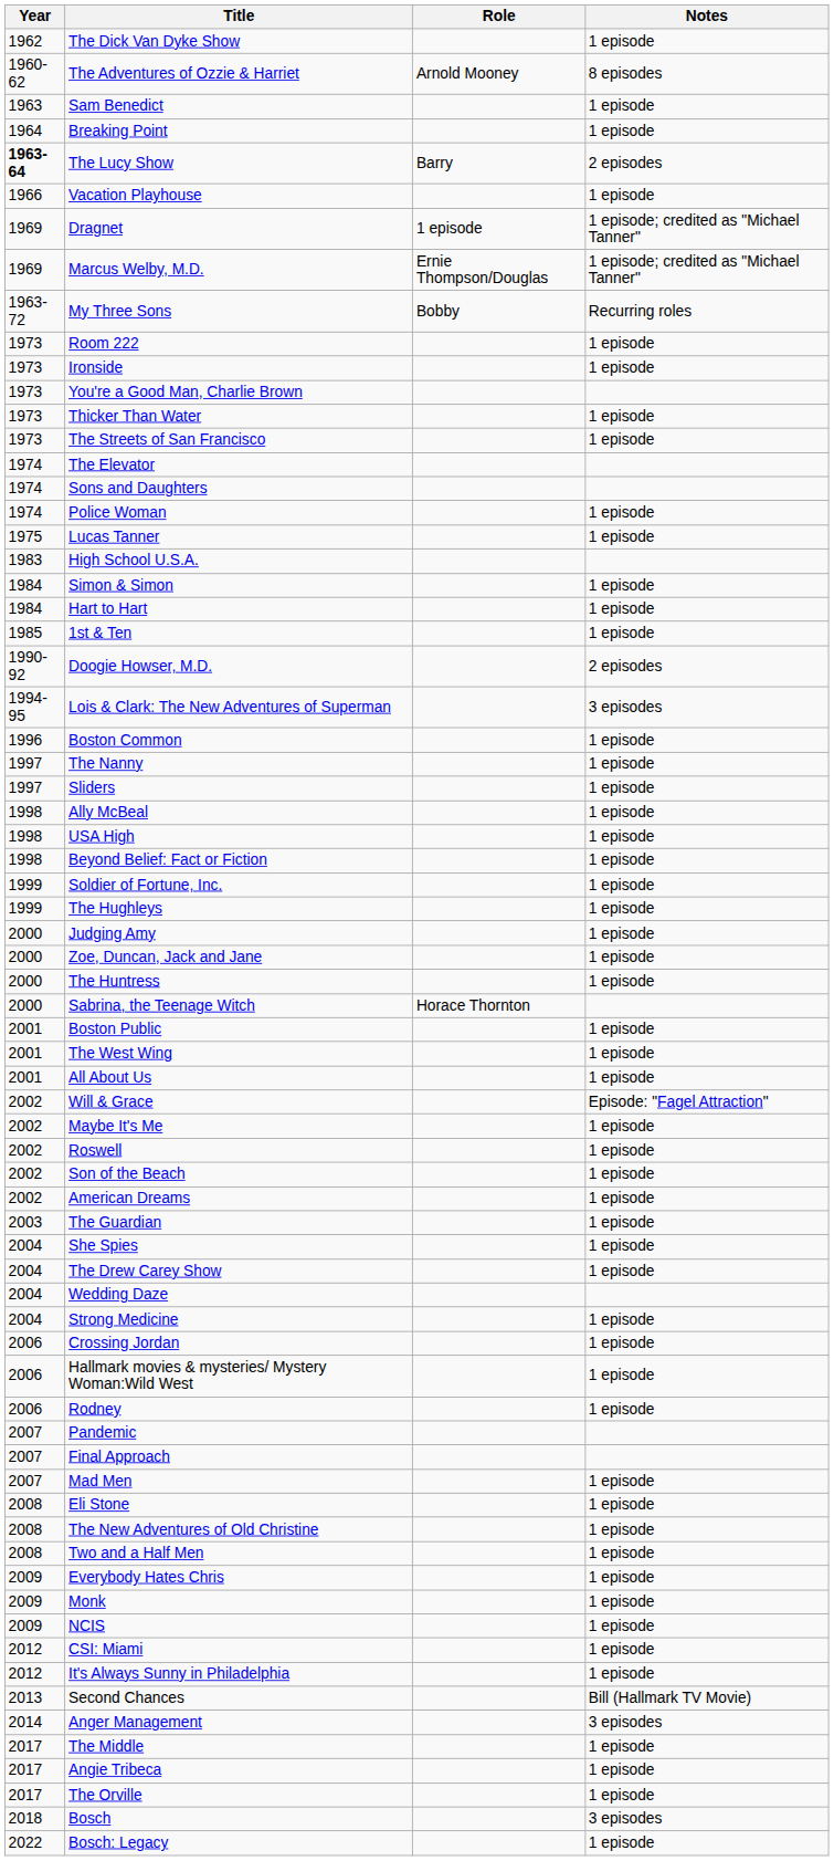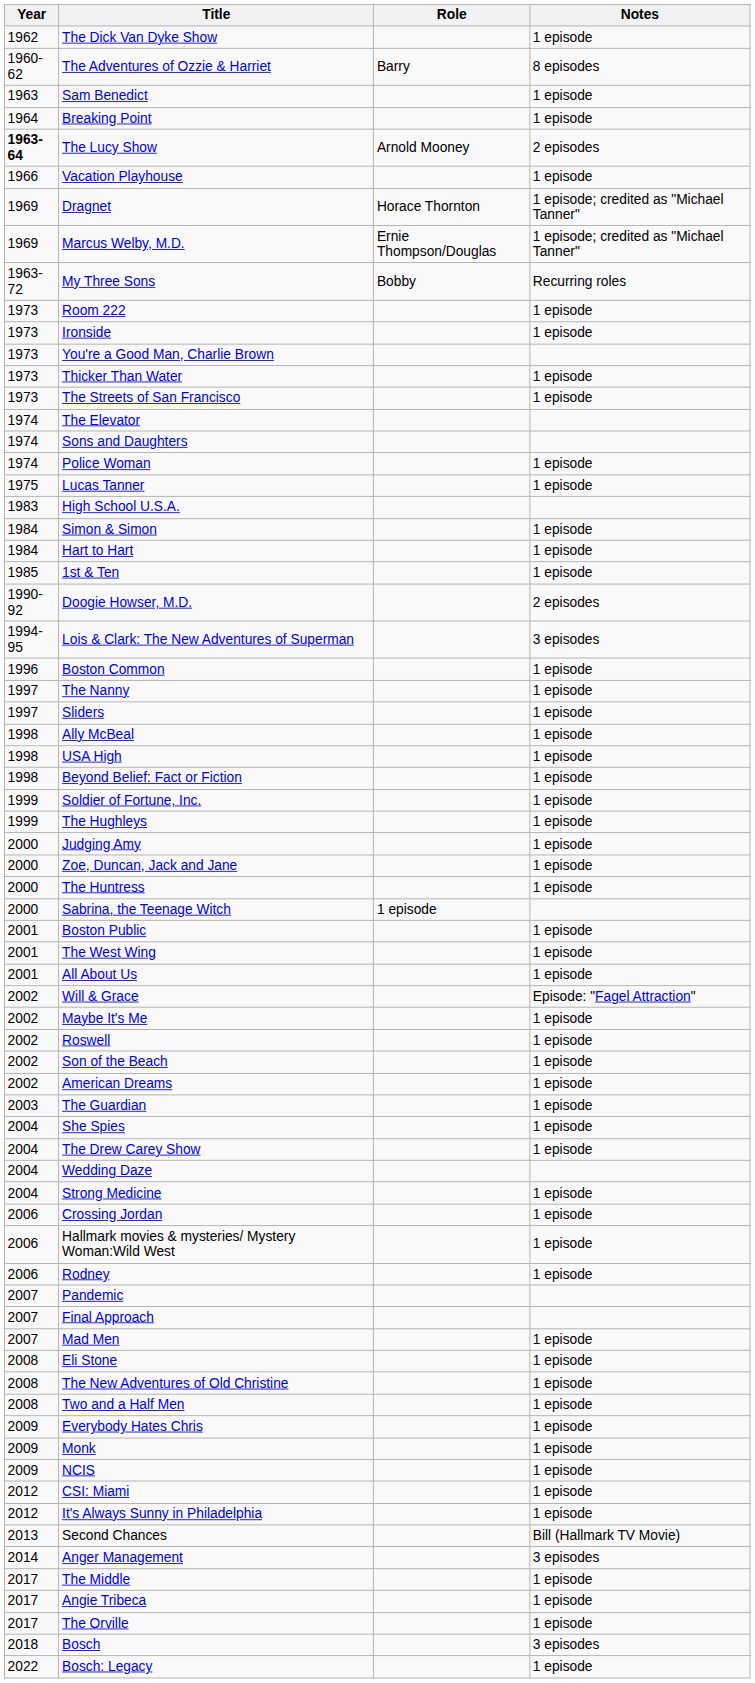 <table class = "wikitable unsortable">
 <tr>
 <th>Year</th>
 <th>Title</th>
 <th>Role</th>
 <th>Notes</th>
 </tr>
 <tr>
 <td>1962</td>
 <td><a href='#'>The Dick Van Dyke Show</a></td>
 <td></td>
 <td>1 episode</td>
 </tr>
 <tr>
 <td>1960-62</td>
 <td><a href='#'>The Adventures of Ozzie & Harriet</a></td>
-<td>Arnold Mooney</td>
+<td>Barry</td>
 <td>8 episodes</td>
 </tr>
 <tr>
 <td>1963</td>
 <td><a href='#'>Sam Benedict</a></td>
 <td></td>
 <td>1 episode</td>
 </tr>
 <tr>
 <td>1964</td>
 <td><a href='#'>Breaking Point</a></td>
 <td></td>
 <td>1 episode</td>
 </tr>
 <tr>
 <td><strong>1963-64</strong></td>
 <td><a href='#'>The Lucy Show</a></td>
-<td>Barry</td>
+<td>Arnold Mooney</td>
 <td>2 episodes</td>
 </tr>
 <tr>
 <td>1966</td>
 <td><a href='#'>Vacation Playhouse</a></td>
 <td></td>
 <td>1 episode</td>
 </tr>
 <tr>
 <td>1969</td>
 <td><a href='#'>Dragnet</a></td>
-<td>1 episode</td>
+<td>Horace Thornton</td>
 <td>1 episode; credited as "Michael Tanner"</td>
 </tr>
 <tr>
 <td>1969</td>
 <td><a href='#'>Marcus Welby, M.D.</a></td>
 <td>Ernie Thompson/Douglas</td>
 <td>1 episode; credited as "Michael Tanner"</td>
 </tr>
 <tr>
 <td>1963-72</td>
 <td><a href='#'>My Three Sons</a></td>
 <td>Bobby</td>
 <td>Recurring roles</td>
 </tr>
 <tr>
 <td>1973</td>
 <td><a href='#'>Room 222</a></td>
 <td></td>
 <td>1 episode</td>
 </tr>
 <tr>
 <td>1973</td>
 <td><a href='#'>Ironside</a></td>
 <td></td>
 <td>1 episode</td>
 </tr>
 <tr>
 <td>1973</td>
 <td><a href='#'>You're a Good Man, Charlie Brown</a></td>
 <td></td>
 <td></td>
 </tr>
 <tr>
 <td>1973</td>
 <td><a href='#'>Thicker Than Water</a></td>
 <td></td>
 <td>1 episode</td>
 </tr>
 <tr>
 <td>1973</td>
 <td><a href='#'>The Streets of San Francisco</a></td>
 <td></td>
 <td>1 episode</td>
 </tr>
 <tr>
 <td>1974</td>
 <td><a href='#'>The Elevator</a></td>
 <td></td>
 <td></td>
 </tr>
 <tr>
 <td>1974</td>
 <td><a href='#'>Sons and Daughters</a></td>
 <td></td>
 <td></td>
 </tr>
 <tr>
 <td>1974</td>
 <td><a href='#'>Police Woman</a></td>
 <td></td>
 <td>1 episode</td>
 </tr>
 <tr>
 <td>1975</td>
 <td><a href='#'>Lucas Tanner</a></td>
 <td></td>
 <td>1 episode</td>
 </tr>
 <tr>
 <td>1983</td>
 <td><a href='#'>High School U.S.A.</a></td>
 <td></td>
 <td></td>
 </tr>
 <tr>
 <td>1984</td>
 <td><a href='#'>Simon & Simon</a></td>
 <td></td>
 <td>1 episode</td>
 </tr>
 <tr>
 <td>1984</td>
 <td><a href='#'>Hart to Hart</a></td>
 <td></td>
 <td>1 episode</td>
 </tr>
 <tr>
 <td>1985</td>
 <td><a href='#'>1st & Ten</a></td>
 <td></td>
 <td>1 episode</td>
 </tr>
 <tr>
 <td>1990-92</td>
 <td><a href='#'>Doogie Howser, M.D.</a></td>
 <td></td>
 <td>2 episodes</td>
 </tr>
 <tr>
 <td>1994-95</td>
 <td><a href='#'>Lois & Clark: The New Adventures of Superman</a></td>
 <td></td>
 <td>3 episodes</td>
 </tr>
 <tr>
 <td>1996</td>
 <td><a href='#'>Boston Common</a></td>
 <td></td>
 <td>1 episode</td>
 </tr>
 <tr>
 <td>1997</td>
 <td><a href='#'>The Nanny</a></td>
 <td></td>
 <td>1 episode</td>
 </tr>
 <tr>
 <td>1997</td>
 <td><a href='#'>Sliders</a></td>
 <td></td>
 <td>1 episode</td>
 </tr>
 <tr>
 <td>1998</td>
 <td><a href='#'>Ally McBeal</a></td>
 <td></td>
 <td>1 episode</td>
 </tr>
 <tr>
 <td>1998</td>
 <td><a href='#'>USA High</a></td>
 <td></td>
 <td>1 episode</td>
 </tr>
 <tr>
 <td>1998</td>
 <td><a href='#'>Beyond Belief: Fact or Fiction</a></td>
 <td></td>
 <td>1 episode</td>
 </tr>
 <tr>
 <td>1999</td>
 <td><a href='#'>Soldier of Fortune, Inc.</a></td>
 <td></td>
 <td>1 episode</td>
 </tr>
 <tr>
 <td>1999</td>
 <td><a href='#'>The Hughleys</a></td>
 <td></td>
 <td>1 episode</td>
 </tr>
 <tr>
 <td>2000</td>
 <td><a href='#'>Judging Amy</a></td>
 <td></td>
 <td>1 episode</td>
 </tr>
 <tr>
 <td>2000</td>
 <td><a href='#'>Zoe, Duncan, Jack and Jane</a></td>
 <td></td>
 <td>1 episode</td>
 </tr>
 <tr>
 <td>2000</td>
 <td><a href='#'>The Huntress</a></td>
 <td></td>
 <td>1 episode</td>
 </tr>
 <tr>
 <td>2000</td>
 <td><a href='#'>Sabrina, the Teenage Witch</a></td>
-<td>Horace Thornton</td>
+<td>1 episode</td>
 </tr>
 <tr>
 <td>2001</td>
 <td><a href='#'>Boston Public</a></td>
 <td></td>
 <td>1 episode</td>
 </tr>
 <tr>
 <td>2001</td>
 <td><a href='#'>The West Wing</a></td>
 <td></td>
 <td>1 episode</td>
 </tr>
 <tr>
 <td>2001</td>
 <td><a href='#'>All About Us</a></td>
 <td></td>
 <td>1 episode</td>
 </tr>
 <tr>
 <td>2002</td>
 <td><a href='#'>Will & Grace</a></td>
 <td></td>
 <td>Episode: "<a href='#'>Fagel Attraction</a>"</td>
 </tr>
 <tr>
 <td>2002</td>
 <td><a href='#'>Maybe It's Me</a></td>
 <td></td>
 <td>1 episode</td>
 </tr>
 <tr>
 <td>2002</td>
 <td><a href='#'>Roswell</a></td>
 <td></td>
 <td>1 episode</td>
 </tr>
 <tr>
 <td>2002</td>
 <td><a href='#'>Son of the Beach</a></td>
 <td></td>
 <td>1 episode</td>
 </tr>
 <tr>
 <td>2002</td>
 <td><a href='#'>American Dreams</a></td>
 <td></td>
 <td>1 episode</td>
 </tr>
 <tr>
 <td>2003</td>
 <td><a href='#'>The Guardian</a></td>
 <td></td>
 <td>1 episode</td>
 </tr>
 <tr>
 <td>2004</td>
 <td><a href='#'>She Spies</a></td>
 <td></td>
 <td>1 episode</td>
 </tr>
 <tr>
 <td>2004</td>
 <td><a href='#'>The Drew Carey Show</a></td>
 <td></td>
 <td>1 episode</td>
 </tr>
 <tr>
 <td>2004</td>
 <td><a href='#'>Wedding Daze</a></td>
 <td></td>
 <td></td>
 </tr>
 <tr>
 <td>2004</td>
 <td><a href='#'>Strong Medicine</a></td>
 <td></td>
 <td>1 episode</td>
 </tr>
 <tr>
 <td>2006</td>
 <td><a href='#'>Crossing Jordan</a></td>
 <td></td>
 <td>1 episode</td>
 </tr>
 <tr>
 <td>2006</td>
 <td>Hallmark movies & mysteries/ Mystery Woman:Wild West</td>
 <td></td>
 <td>1 episode</td>
 </tr>
 <tr>
 <td>2006</td>
 <td><a href='#'>Rodney</a></td>
 <td></td>
 <td>1 episode</td>
 </tr>
 <tr>
 <td>2007</td>
 <td><a href='#'>Pandemic</a></td>
 <td></td>
 <td></td>
 </tr>
 <tr>
 <td>2007</td>
 <td><a href='#'>Final Approach</a></td>
 <td></td>
 <td></td>
 </tr>
 <tr>
 <td>2007</td>
 <td><a href='#'>Mad Men</a></td>
 <td></td>
 <td>1 episode</td>
 </tr>
 <tr>
 <td>2008</td>
 <td><a href='#'>Eli Stone</a></td>
 <td></td>
 <td>1 episode</td>
 </tr>
 <tr>
 <td>2008</td>
 <td><a href='#'>The New Adventures of Old Christine</a></td>
 <td></td>
 <td>1 episode</td>
 </tr>
 <tr>
 <td>2008</td>
 <td><a href='#'>Two and a Half Men</a></td>
 <td></td>
 <td>1 episode</td>
 </tr>
 <tr>
 <td>2009</td>
 <td><a href='#'>Everybody Hates Chris</a></td>
 <td></td>
 <td>1 episode</td>
 </tr>
 <tr>
 <td>2009</td>
 <td><a href='#'>Monk</a></td>
 <td></td>
 <td>1 episode</td>
 </tr>
 <tr>
 <td>2009</td>
 <td><a href='#'>NCIS</a></td>
 <td></td>
 <td>1 episode</td>
 </tr>
 <tr>
 <td>2012</td>
 <td><a href='#'>CSI: Miami</a></td>
 <td></td>
 <td>1 episode</td>
 </tr>
 <tr>
 <td>2012</td>
 <td><a href='#'>It's Always Sunny in Philadelphia</a></td>
 <td></td>
 <td>1 episode</td>
 </tr>
 <tr>
 <td>2013</td>
 <td>Second Chances</td>
 <td></td>
 <td>Bill (Hallmark TV Movie)</td>
 </tr>
 <tr>
 <td>2014</td>
 <td><a href='#'> Anger Management</a></td>
 <td></td>
 <td>3 episodes</td>
 </tr>
 <tr>
 <td>2017</td>
 <td><a href='#'>The Middle</a></td>
 <td></td>
 <td>1 episode</td>
 </tr>
 <tr>
 <td>2017</td>
 <td><a href='#'>Angie Tribeca</a></td>
 <td></td>
 <td>1 episode</td>
 </tr>
 <tr>
 <td>2017</td>
 <td><a href='#'>The Orville</a></td>
 <td></td>
 <td>1 episode</td>
 </tr>
 <tr>
 <td>2018</td>
 <td><a href='#'>Bosch</a></td>
 <td></td>
 <td>3 episodes</td>
 </tr>
 <tr>
 <td>2022</td>
 <td><a href='#'>Bosch: Legacy</a></td>
 <td></td>
 <td>1 episode</td>
 </tr>
 </table>
